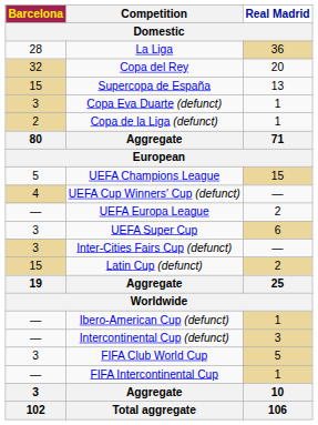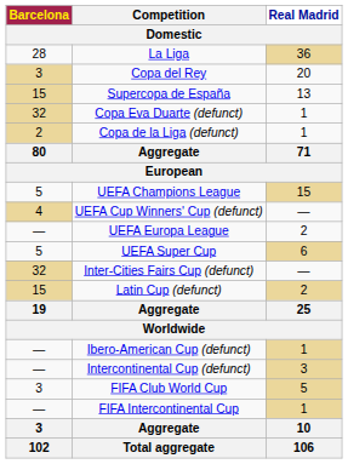 <table class="wikitable sortable" style="width:auto; margin:auto;">
 <tr>
 <th style="color:#fff000; background-color:#A2214B;">Barcelona</th>
 <th>Competition</th>
 <th style="color:#000c99; background-color:#fff;">Real Madrid</th>
 </tr>
 <tr style="text-align:center;">
 <th colspan="4">Domestic</th>
 </tr>
 <tr style="text-align:center;">
 <td>28</td>
 <td><a href='#'>La Liga</a></td>
 <td style=background:#EBD79B>36</td>
 </tr>
 <tr style="text-align:center;">
-<td style=background:#EBD79B>32</td>
+<td style=background:#EBD79B>3</td>
 <td><a href='#'>Copa del Rey</a></td>
 <td>20</td>
 </tr>
 <tr style="text-align:center;">
 <td style=background:#EBD79B>15</td>
 <td><a href='#'>Supercopa de España</a></td>
 <td>13</td>
 </tr>
 <tr style="text-align:center;">
-<td style=background:#EBD79B>3</td>
+<td style=background:#EBD79B>32</td>
 <td><a href='#'>Copa Eva Duarte</a> <em>(defunct)</em></td>
 <td>1</td>
 </tr>
 <tr style="text-align:center;">
 <td style=background:#EBD79B>2</td>
 <td><a href='#'>Copa de la Liga</a> <em>(defunct)</em></td>
 <td>1</td>
 </tr>
 <tr align="center">
 <th>80</th>
 <th>Aggregate</th>
 <th>71</th>
 </tr>
 <tr style="text-align:center;">
 <th colspan="4">European</th>
 </tr>
 <tr style="text-align:center;">
 <td>5</td>
 <td><a href='#'>UEFA Champions League</a></td>
 <td style=background:#EBD79B>15</td>
 </tr>
 <tr style="text-align:center;">
 <td style=background:#EBD79B>4</td>
 <td><a href='#'>UEFA Cup Winners' Cup</a> <em>(defunct)</em></td>
 <td>—</td>
 </tr>
 <tr style="text-align:center;">
 <td>—</td>
 <td><a href='#'>UEFA Europa League</a></td>
 <td>2</td>
 </tr>
 <tr style="text-align:center;">
-<td>3</td>
+<td>5</td>
 <td><a href='#'>UEFA Super Cup</a></td>
 <td style=background:#EBD79B>6</td>
 </tr>
 <tr style="text-align:center;">
-<td style=background:#EBD79B>3</td>
+<td style=background:#EBD79B>32</td>
 <td><a href='#'>Inter-Cities Fairs Cup</a> <em>(defunct)</em></td>
 <td>—</td>
 </tr>
 <tr style="text-align:center;">
 <td style=background:#EBD79B>15</td>
 <td><a href='#'>Latin Cup</a> <em>(defunct)</em></td>
 <td style=background:#EBD79B>2</td>
 </tr>
 <tr align="center">
 <th>19</th>
 <th>Aggregate</th>
 <th>25</th>
 </tr>
 <tr style="text-align:center;">
 <th colspan="4">Worldwide</th>
 </tr>
 <tr style="text-align:center;">
 <td>—</td>
 <td><a href='#'>Ibero-American Cup</a> <em>(defunct)</em></td>
 <td style=background:#EBD79B>1</td>
 </tr>
 <tr style="text-align:center;">
 <td>—</td>
 <td><a href='#'>Intercontinental Cup</a> <em>(defunct)</em></td>
 <td style=background:#EBD79B>3</td>
 </tr>
 <tr style="text-align:center;">
 <td>3</td>
 <td><a href='#'>FIFA Club World Cup</a></td>
 <td style=background:#EBD79B>5</td>
 </tr>
 <tr style="text-align:center;">
 <td>—</td>
 <td><a href='#'>FIFA Intercontinental Cup</a></td>
 <td style=background:#EBD79B>1</td>
 </tr>
 <tr align="center">
 <th>3</th>
 <th>Aggregate</th>
 <th>10</th>
 </tr>
 <tr align="center">
 <th>102</th>
 <th>Total aggregate</th>
 <th>106</th>
 </tr>
 </table>
